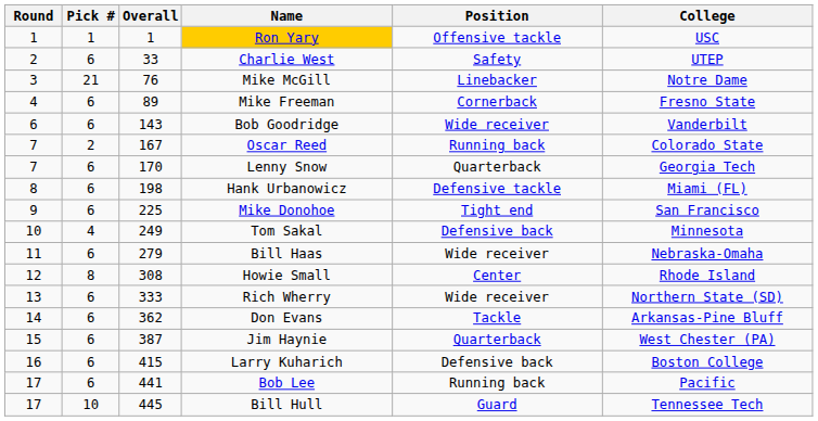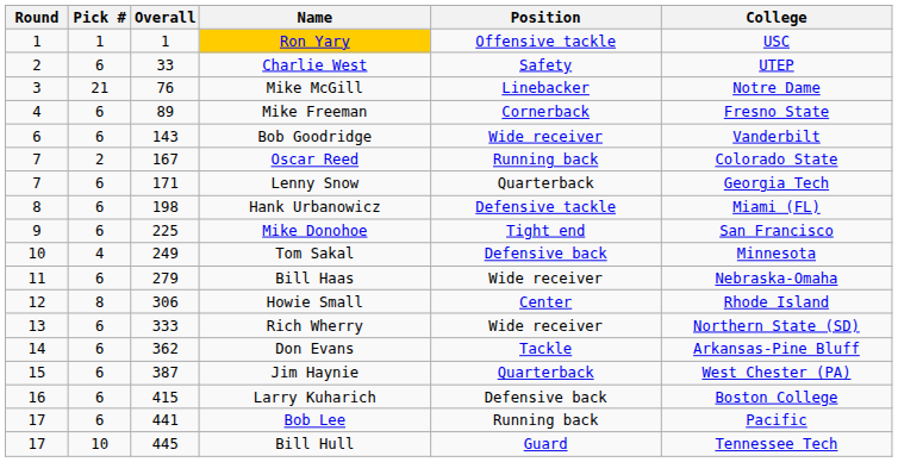 <table class="wikitable sortable" style="text-align:center">
 <tr>
 <th width=50px>Round</th>
 <th width=50px>Pick #</th>
 <th width=50px>Overall</th>
 <th width=200px>Name</th>
 <th width=200px>Position</th>
 <th width=200px>College</th>
 </tr>
 <tr>
 <td>1</td>
 <td>1</td>
 <td>1</td>
 <td bgcolor=#FFCC00><a href='#'>Ron Yary</a></td>
 <td><a href='#'>Offensive tackle</a></td>
 <td><a href='#'>USC</a></td>
 </tr>
 <tr>
 <td>2</td>
 <td>6</td>
 <td>33</td>
 <td><a href='#'>Charlie West</a></td>
 <td><a href='#'>Safety</a></td>
 <td><a href='#'>UTEP</a></td>
 </tr>
 <tr>
 <td>3</td>
 <td>21</td>
 <td>76</td>
 <td>Mike McGill</td>
 <td><a href='#'>Linebacker</a></td>
 <td><a href='#'>Notre Dame</a></td>
 </tr>
 <tr>
 <td>4</td>
 <td>6</td>
 <td>89</td>
 <td>Mike Freeman</td>
 <td><a href='#'>Cornerback</a></td>
 <td><a href='#'>Fresno State</a></td>
 </tr>
 <tr>
 <td>6</td>
 <td>6</td>
 <td>143</td>
 <td>Bob Goodridge</td>
 <td><a href='#'>Wide receiver</a></td>
 <td><a href='#'>Vanderbilt</a></td>
 </tr>
 <tr>
 <td>7</td>
 <td>2</td>
 <td>167</td>
 <td><a href='#'>Oscar Reed</a></td>
 <td><a href='#'>Running back</a></td>
 <td><a href='#'>Colorado State</a></td>
 </tr>
 <tr>
 <td>7</td>
 <td>6</td>
-<td>170</td>
+<td>171</td>
 <td>Lenny Snow</td>
 <td>Quarterback</td>
 <td><a href='#'>Georgia Tech</a></td>
 </tr>
 <tr>
 <td>8</td>
 <td>6</td>
 <td>198</td>
 <td>Hank Urbanowicz</td>
 <td><a href='#'>Defensive tackle</a></td>
 <td><a href='#'>Miami (FL)</a></td>
 </tr>
 <tr>
 <td>9</td>
 <td>6</td>
 <td>225</td>
 <td><a href='#'>Mike Donohoe</a></td>
 <td><a href='#'>Tight end</a></td>
 <td><a href='#'>San Francisco</a></td>
 </tr>
 <tr>
 <td>10</td>
 <td>4</td>
 <td>249</td>
 <td>Tom Sakal</td>
 <td><a href='#'>Defensive back</a></td>
 <td><a href='#'>Minnesota</a></td>
 </tr>
 <tr>
 <td>11</td>
 <td>6</td>
 <td>279</td>
 <td>Bill Haas</td>
 <td>Wide receiver</td>
 <td><a href='#'>Nebraska-Omaha</a></td>
 </tr>
 <tr>
 <td>12</td>
 <td>8</td>
-<td>308</td>
+<td>306</td>
 <td>Howie Small</td>
 <td><a href='#'>Center</a></td>
 <td><a href='#'>Rhode Island</a></td>
 </tr>
 <tr>
 <td>13</td>
 <td>6</td>
 <td>333</td>
 <td>Rich Wherry</td>
 <td>Wide receiver</td>
 <td><a href='#'>Northern State (SD)</a></td>
 </tr>
 <tr>
 <td>14</td>
 <td>6</td>
 <td>362</td>
 <td>Don Evans</td>
 <td><a href='#'>Tackle</a></td>
 <td><a href='#'>Arkansas-Pine Bluff</a></td>
 </tr>
 <tr>
 <td>15</td>
 <td>6</td>
 <td>387</td>
 <td>Jim Haynie</td>
 <td><a href='#'>Quarterback</a></td>
 <td><a href='#'>West Chester (PA)</a></td>
 </tr>
 <tr>
 <td>16</td>
 <td>6</td>
 <td>415</td>
 <td>Larry Kuharich</td>
 <td>Defensive back</td>
 <td><a href='#'>Boston College</a></td>
 </tr>
 <tr>
 <td>17</td>
 <td>6</td>
 <td>441</td>
 <td><a href='#'>Bob Lee</a></td>
 <td>Running back</td>
 <td><a href='#'>Pacific</a></td>
 </tr>
 <tr>
 <td>17</td>
 <td>10</td>
 <td>445</td>
 <td>Bill Hull</td>
 <td><a href='#'>Guard</a></td>
 <td><a href='#'>Tennessee Tech</a></td>
 </tr>
 </table>
